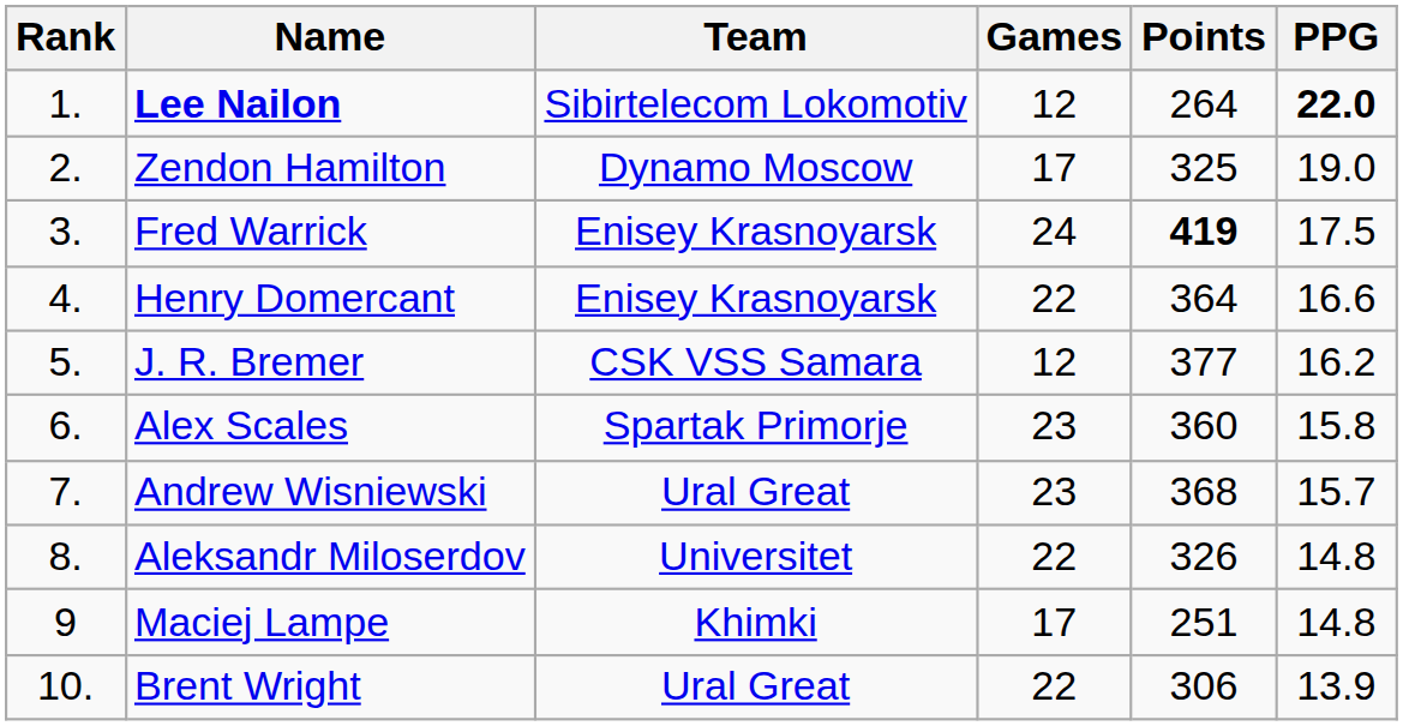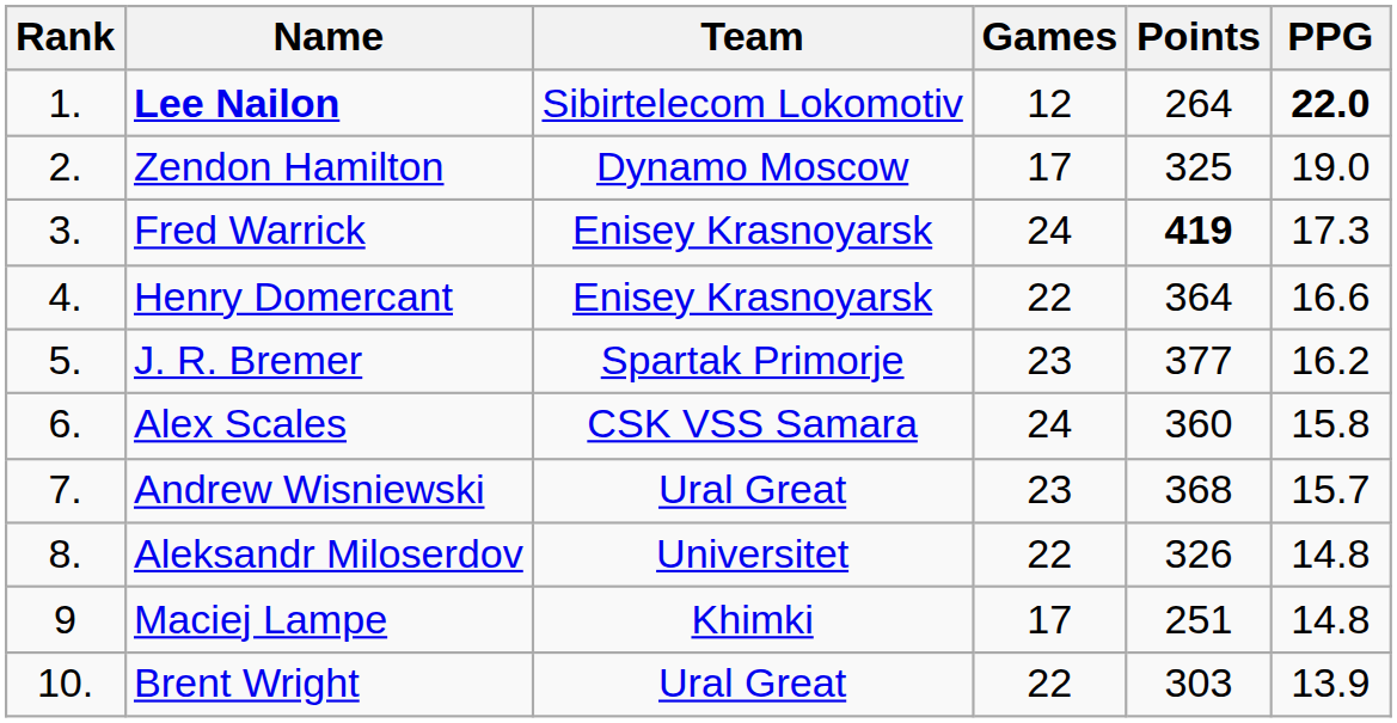 <table class="wikitable" style="text-align: center;">
 <tr>
 <th>Rank</th>
 <th>Name</th>
 <th>Team</th>
 <th>Games</th>
 <th>Points</th>
 <th width=40>PPG</th>
 </tr>
 <tr>
 <td>1.</td>
 <td align="left"> <strong><a href='#'>Lee Nailon</a></strong></td>
 <td><a href='#'>Sibirtelecom Lokomotiv</a></td>
 <td>12</td>
 <td>264</td>
 <td><strong>22.0</strong></td>
 </tr>
 <tr>
 <td>2.</td>
 <td align="left"> <a href='#'>Zendon Hamilton</a></td>
 <td><a href='#'>Dynamo Moscow</a></td>
 <td>17</td>
 <td>325</td>
 <td>19.0</td>
 </tr>
 <tr>
 <td>3.</td>
 <td align="left"> <a href='#'>Fred Warrick</a></td>
 <td><a href='#'>Enisey Krasnoyarsk</a></td>
 <td>24</td>
 <td><strong>419</strong></td>
-<td>17.5</td>
+<td>17.3</td>
 </tr>
 <tr>
 <td>4.</td>
 <td align="left">  <a href='#'>Henry Domercant</a></td>
 <td><a href='#'>Enisey Krasnoyarsk</a></td>
 <td>22</td>
 <td>364</td>
 <td>16.6</td>
 </tr>
 <tr>
 <td>5.</td>
 <td align="left"> <a href='#'>J. R. Bremer</a></td>
-<td><a href='#'>CSK VSS Samara</a></td>
-<td>12</td>
+<td><a href='#'>Spartak Primorje</a></td>
+<td>23</td>
 <td>377</td>
 <td>16.2</td>
 </tr>
 <tr>
 <td>6.</td>
 <td align="left"> <a href='#'>Alex Scales</a></td>
-<td><a href='#'>Spartak Primorje</a></td>
-<td>23</td>
+<td><a href='#'>CSK VSS Samara</a></td>
+<td>24</td>
 <td>360</td>
 <td>15.8</td>
 </tr>
 <tr>
 <td>7.</td>
 <td align="left"> <a href='#'>Andrew Wisniewski</a></td>
 <td><a href='#'>Ural Great</a></td>
 <td>23</td>
 <td>368</td>
 <td>15.7</td>
 </tr>
 <tr>
 <td>8.</td>
 <td align="left"> <a href='#'>Aleksandr Miloserdov</a></td>
 <td><a href='#'>Universitet</a></td>
 <td>22</td>
 <td>326</td>
 <td>14.8</td>
 </tr>
 <tr>
 <td>9</td>
 <td align="left">  <a href='#'>Maciej Lampe</a></td>
 <td><a href='#'>Khimki</a></td>
 <td>17</td>
 <td>251</td>
 <td>14.8</td>
 </tr>
 <tr>
 <td>10.</td>
 <td align="left"> <a href='#'>Brent Wright</a></td>
 <td><a href='#'>Ural Great</a></td>
 <td>22</td>
-<td>306</td>
+<td>303</td>
 <td>13.9</td>
 </tr>
 </table>
